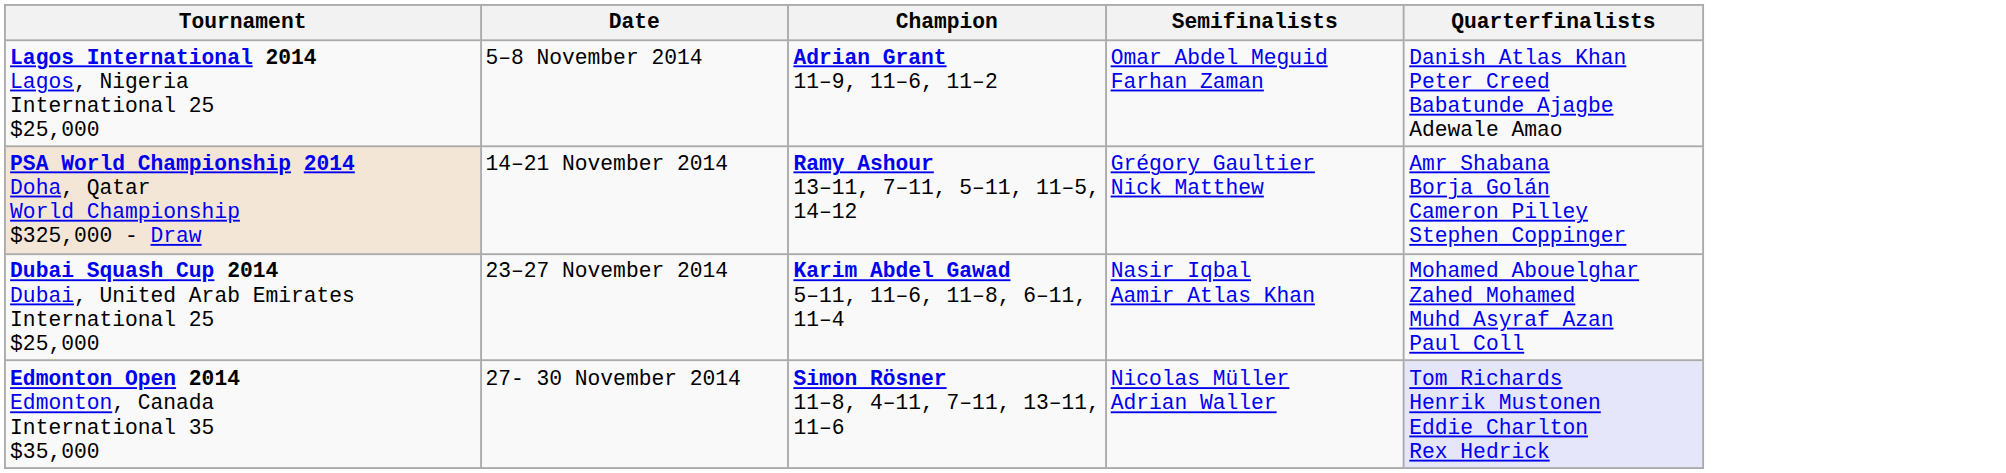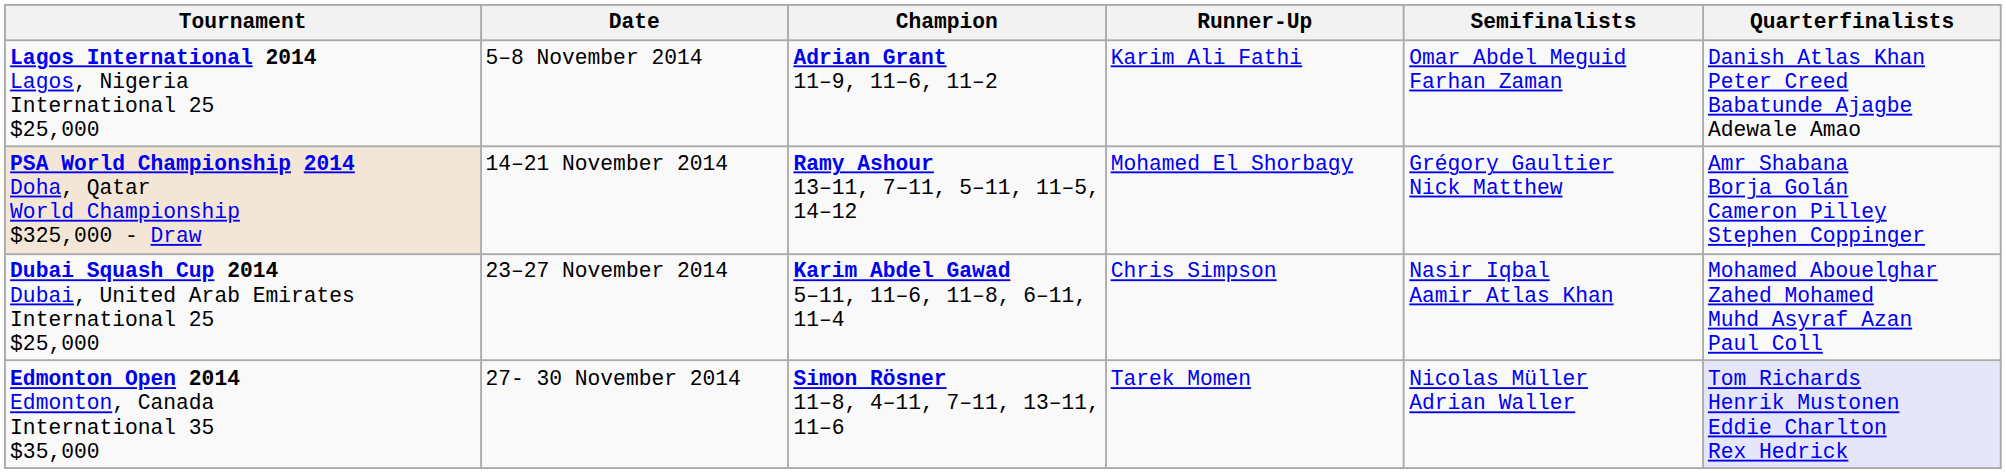 <table class="wikitable" style="font-size:88%">
 <tr>
 <th width=250>Tournament</th>
 <th width=160>Date</th>
 <th width=165>Champion</th>
+<th width=155>Runner-Up</th>
 <th width=155>Semifinalists</th>
 <th width=155>Quarterfinalists</th>
 </tr>
 <tr valign=top>
 <td><strong><a href='#'>Lagos International</a> 2014</strong><br> <a href='#'>Lagos</a>, Nigeria<br>International 25<br>$25,000</td>
 <td>5–8 November 2014</td>
 <td> <strong><a href='#'>Adrian Grant</a></strong><br> 11–9, 11–6, 11–2</td>
+<td> <a href='#'>Karim Ali Fathi</a></td>
 <td> <a href='#'>Omar Abdel Meguid</a><br> <a href='#'>Farhan Zaman</a></td>
 <td> <a href='#'>Danish Atlas Khan</a><br> <a href='#'>Peter Creed</a><br> <a href='#'>Babatunde Ajagbe</a><br> Adewale Amao</td>
 </tr>
 <tr valign=top>
 <td style="background:#F3E6D7;"><strong><a href='#'>PSA World Championship</a> <a href='#'>2014</a></strong><br> <a href='#'>Doha</a>, Qatar<br><a href='#'>World Championship</a><br>$325,000 - <a href='#'>Draw</a></td>
 <td>14–21 November 2014</td>
 <td> <strong><a href='#'>Ramy Ashour</a></strong><br>13–11, 7–11, 5–11, 11–5, 14–12</td>
+<td> <a href='#'>Mohamed El Shorbagy</a></td>
 <td> <a href='#'>Grégory Gaultier</a><br> <a href='#'>Nick Matthew</a></td>
 <td> <a href='#'>Amr Shabana</a><br> <a href='#'>Borja Golán</a><br> <a href='#'>Cameron Pilley</a><br> <a href='#'>Stephen Coppinger</a></td>
 </tr>
 <tr valign=top>
 <td><strong><a href='#'>Dubai Squash Cup</a> 2014</strong><br> <a href='#'>Dubai</a>, United Arab Emirates<br>International 25<br>$25,000</td>
 <td>23–27 November 2014</td>
 <td> <strong><a href='#'>Karim Abdel Gawad</a></strong><br> 5–11, 11–6, 11–8, 6–11, 11–4</td>
+<td> <a href='#'>Chris Simpson</a></td>
 <td> <a href='#'>Nasir Iqbal</a><br> <a href='#'>Aamir Atlas Khan</a></td>
 <td> <a href='#'>Mohamed Abouelghar</a><br> <a href='#'>Zahed Mohamed</a><br> <a href='#'>Muhd Asyraf Azan</a><br> <a href='#'>Paul Coll</a></td>
 </tr>
 <tr valign=top>
 <td><strong><a href='#'>Edmonton Open</a> 2014</strong><br> <a href='#'>Edmonton</a>, Canada<br>International 35<br>$35,000</td>
 <td>27- 30 November 2014</td>
 <td> <strong><a href='#'>Simon Rösner</a></strong><br> 11–8, 4–11, 7–11, 13–11, 11–6</td>
+<td> <a href='#'>Tarek Momen</a></td>
 <td> <a href='#'>Nicolas Müller</a><br> <a href='#'>Adrian Waller</a></td>
 <td style="background: lavender;"> <a href='#'>Tom Richards</a><br> <a href='#'>Henrik Mustonen</a><br> <a href='#'>Eddie Charlton</a><br> <a href='#'>Rex Hedrick</a></td>
 </tr>
 </table>
